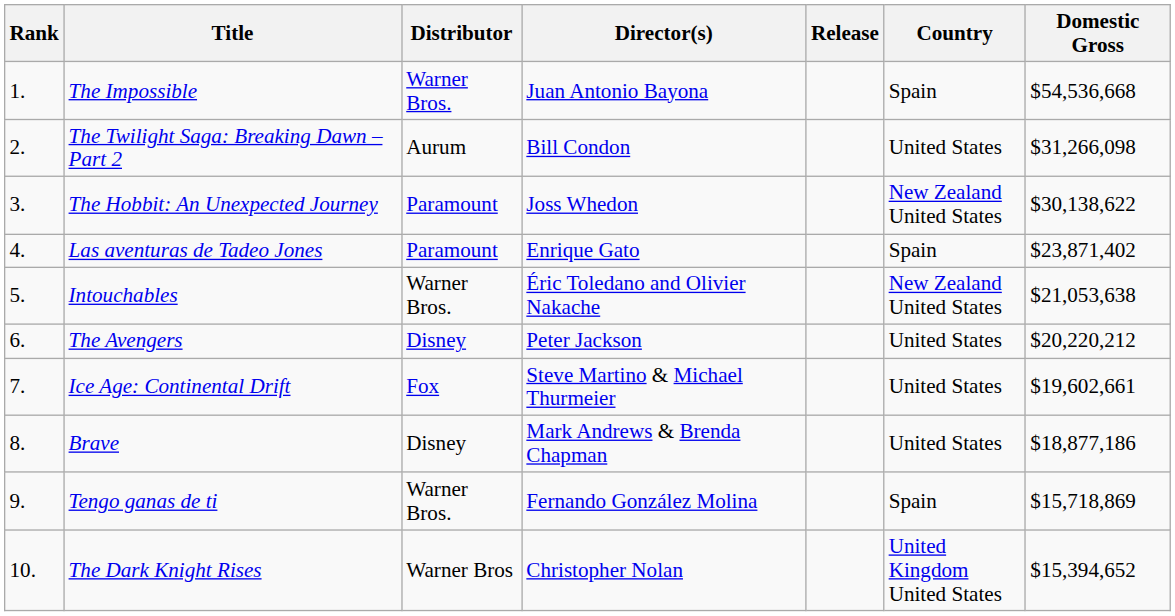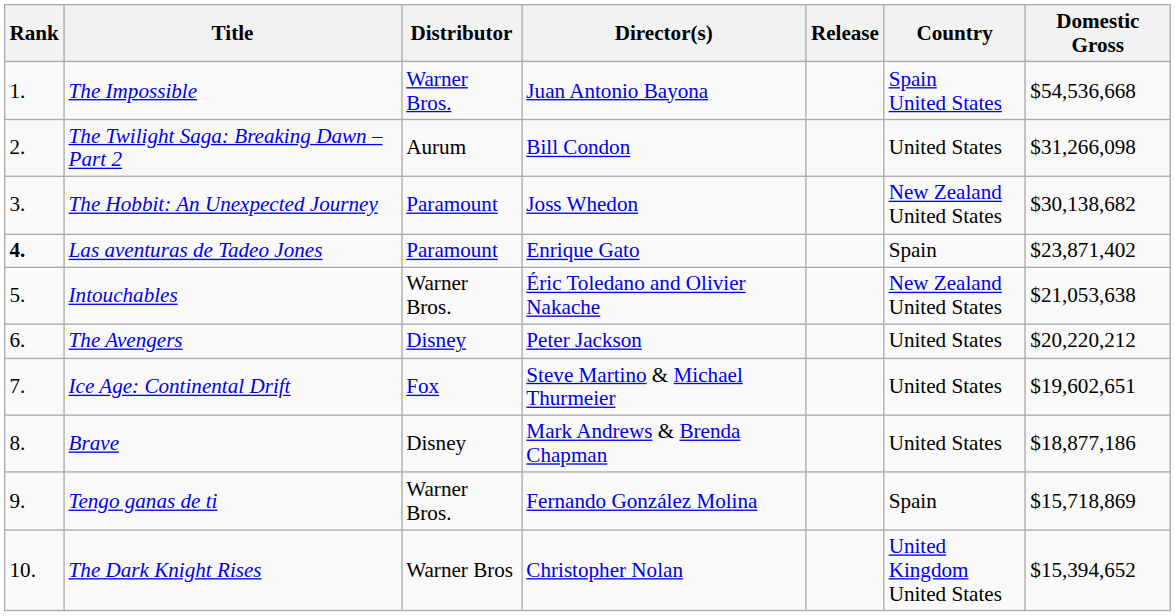 <table class="wikitable sortable" style="margin:auto; margin:auto;">
 <tr>
 <th>Rank</th>
 <th>Title</th>
 <th>Distributor</th>
 <th>Director(s)</th>
 <th>Release</th>
 <th>Country</th>
 <th>Domestic Gross</th>
 </tr>
 <tr>
 <td>1.</td>
 <td><em><a href='#'>The Impossible</a></em></td>
 <td><a href='#'>Warner Bros.</a></td>
 <td><a href='#'>Juan Antonio Bayona</a></td>
 <td></td>
-<td>Spain</td>
+<td><a href='#'>Spain</a><br><a href='#'>United States</a></td>
 <td>$54,536,668</td>
 </tr>
 <tr>
 <td>2.</td>
 <td><em><a href='#'>The Twilight Saga: Breaking Dawn – Part 2</a></em></td>
 <td>Aurum</td>
 <td><a href='#'>Bill Condon</a></td>
 <td></td>
 <td>United States</td>
 <td>$31,266,098</td>
 </tr>
 <tr>
 <td>3.</td>
 <td><em><a href='#'>The Hobbit: An Unexpected Journey</a></em></td>
 <td><a href='#'>Paramount</a></td>
 <td><a href='#'>Joss Whedon</a></td>
 <td></td>
 <td><a href='#'>New Zealand</a><br>United States</td>
-<td>$30,138,622</td>
+<td>$30,138,682</td>
 </tr>
 <tr>
-<td>4.</td>
+<td><strong>4.</strong></td>
 <td><em><a href='#'>Las aventuras de Tadeo Jones</a></em></td>
 <td><a href='#'>Paramount</a></td>
 <td><a href='#'>Enrique Gato</a></td>
 <td></td>
 <td>Spain</td>
 <td>$23,871,402</td>
 </tr>
 <tr>
 <td>5.</td>
 <td><em><a href='#'>Intouchables</a></em></td>
 <td>Warner Bros.</td>
 <td><a href='#'>Éric Toledano and Olivier Nakache</a></td>
 <td></td>
 <td><a href='#'>New Zealand</a><br>United States</td>
 <td>$21,053,638</td>
 </tr>
 <tr>
 <td>6.</td>
 <td><em><a href='#'>The Avengers</a></em></td>
 <td><a href='#'>Disney</a></td>
 <td><a href='#'>Peter Jackson</a></td>
 <td></td>
 <td>United States</td>
 <td>$20,220,212</td>
 </tr>
 <tr>
 <td>7.</td>
 <td><em><a href='#'>Ice Age: Continental Drift</a></em></td>
 <td><a href='#'>Fox</a></td>
 <td><a href='#'>Steve Martino</a> & <a href='#'>Michael Thurmeier</a></td>
 <td></td>
 <td>United States</td>
-<td>$19,602,661</td>
+<td>$19,602,651</td>
 </tr>
 <tr>
 <td>8.</td>
 <td><em><a href='#'>Brave</a></em></td>
 <td>Disney</td>
 <td><a href='#'>Mark Andrews</a> & <a href='#'>Brenda Chapman</a></td>
 <td></td>
 <td>United States</td>
 <td>$18,877,186</td>
 </tr>
 <tr>
 <td>9.</td>
 <td><em><a href='#'>Tengo ganas de ti</a></em></td>
 <td>Warner Bros.</td>
 <td><a href='#'>Fernando González Molina</a></td>
 <td></td>
 <td>Spain</td>
 <td>$15,718,869</td>
 </tr>
 <tr>
 <td>10.</td>
 <td><em><a href='#'>The Dark Knight Rises</a></em></td>
 <td>Warner Bros</td>
 <td><a href='#'>Christopher Nolan</a></td>
 <td></td>
 <td><a href='#'>United Kingdom</a><br>United States</td>
 <td>$15,394,652</td>
 </tr>
 </table>
